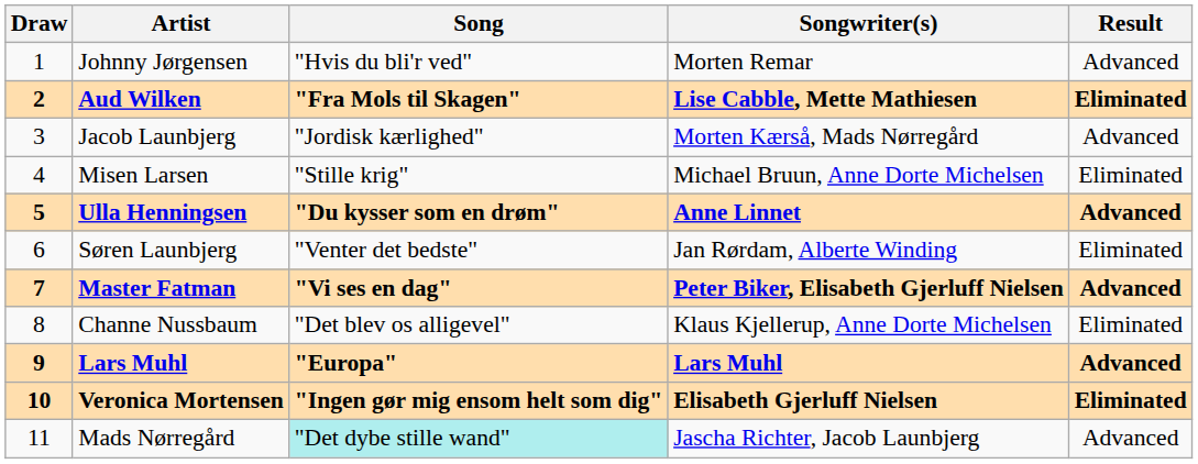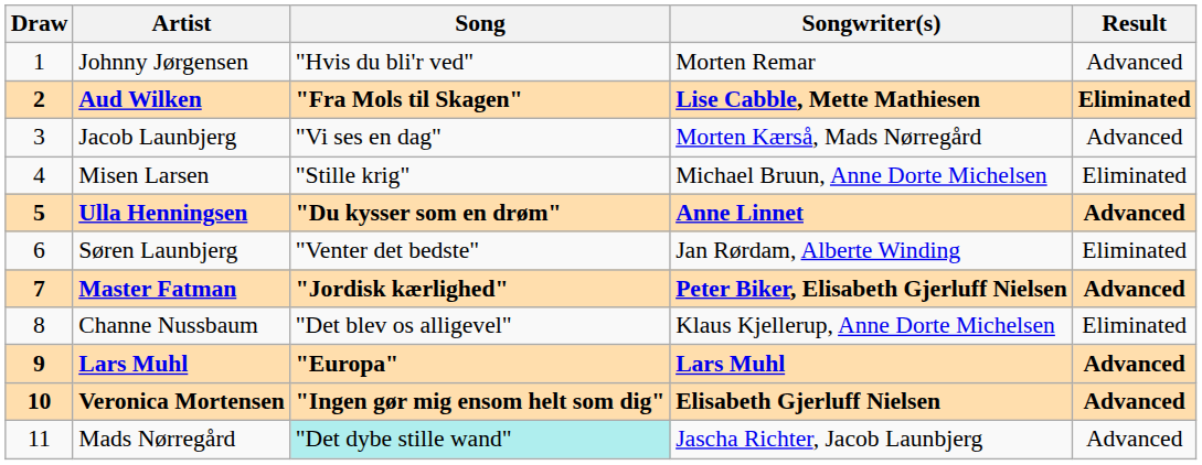 <table class="sortable wikitable" style="margin: 1em auto 1em auto; text-align:center;">
 <tr>
 <th>Draw</th>
 <th>Artist</th>
 <th>Song</th>
 <th>Songwriter(s)</th>
 <th>Result</th>
 </tr>
 <tr>
 <td>1</td>
 <td align="left">Johnny Jørgensen</td>
 <td align="left">"Hvis du bli'r ved"</td>
 <td align="left">Morten Remar</td>
 <td>Advanced</td>
 </tr>
 <tr style="font-weight:bold;background:navajowhite">
 <td>2</td>
 <td align="left"><a href='#'>Aud Wilken</a></td>
 <td align="left">"Fra Mols til Skagen"</td>
 <td align="left"><a href='#'>Lise Cabble</a>, Mette Mathiesen</td>
 <td>Eliminated</td>
 </tr>
 <tr>
 <td>3</td>
 <td align="left">Jacob Launbjerg</td>
-<td align="left">"Jordisk kærlighed"</td>
+<td align="left">"Vi ses en dag"</td>
 <td align="left"><a href='#'>Morten Kærså</a>, Mads Nørregård</td>
 <td>Advanced</td>
 </tr>
 <tr>
 <td>4</td>
 <td align="left">Misen Larsen</td>
 <td align="left">"Stille krig"</td>
 <td align="left">Michael Bruun, <a href='#'>Anne Dorte Michelsen</a></td>
 <td>Eliminated</td>
 </tr>
 <tr style="font-weight:bold;background:navajowhite">
 <td>5</td>
 <td align="left"><a href='#'>Ulla Henningsen</a></td>
 <td align="left">"Du kysser som en drøm"</td>
 <td align="left"><a href='#'>Anne Linnet</a></td>
 <td>Advanced</td>
 </tr>
 <tr>
 <td>6</td>
 <td align="left">Søren Launbjerg</td>
 <td align="left">"Venter det bedste"</td>
 <td align="left">Jan Rørdam, <a href='#'>Alberte Winding</a></td>
 <td>Eliminated</td>
 </tr>
 <tr style="font-weight:bold;background:navajowhite">
 <td>7</td>
 <td align="left"><a href='#'>Master Fatman</a></td>
-<td align="left">"Vi ses en dag"</td>
+<td align="left">"Jordisk kærlighed"</td>
 <td align="left"><a href='#'>Peter Biker</a>, Elisabeth Gjerluff Nielsen</td>
 <td>Advanced</td>
 </tr>
 <tr>
 <td>8</td>
 <td align="left">Channe Nussbaum</td>
 <td align="left">"Det blev os alligevel"</td>
 <td align="left">Klaus Kjellerup, <a href='#'>Anne Dorte Michelsen</a></td>
 <td>Eliminated</td>
 </tr>
 <tr style="font-weight:bold;background:navajowhite">
 <td>9</td>
 <td align="left"><a href='#'>Lars Muhl</a></td>
 <td align="left">"Europa"</td>
 <td align="left"><a href='#'>Lars Muhl</a></td>
 <td>Advanced</td>
 </tr>
 <tr style="font-weight:bold;background:navajowhite">
 <td>10</td>
 <td align="left">Veronica Mortensen</td>
 <td align="left">"Ingen gør mig ensom helt som dig"</td>
 <td align="left">Elisabeth Gjerluff Nielsen</td>
-<td>Eliminated</td>
+<td>Advanced</td>
 </tr>
 <tr>
 <td>11</td>
 <td align="left">Mads Nørregård</td>
 <td align="left" style="background: paleturquoise;">"Det dybe stille wand"</td>
 <td align="left"><a href='#'>Jascha Richter</a>, Jacob Launbjerg</td>
 <td>Advanced</td>
 </tr>
 </table>
